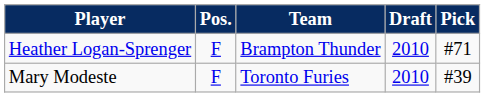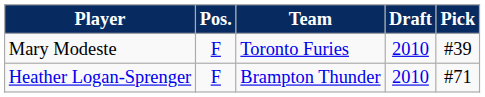 <table class="wikitable">
 <tr>
 <th scope="col" style="background:#072B61;color:white;">Player</th>
 <th scope="col" style="background:#072B61;color:white;">Pos.</th>
 <th scope="col" style="background:#072B61;color:white;">Team</th>
 <th scope="col" style="background:#072B61;color:white;">Draft</th>
 <th scope="col" style="background:#072B61;color:white;">Pick</th>
 </tr>
 <tr align="center" bgcolor="">
+<td align="left">Mary Modeste</td>
+<td><a href='#'>F</a></td>
+<td align="left"><a href='#'>Toronto Furies</a></td>
+<td><a href='#'>2010</a></td>
+<td>#39</td>
+</tr>
+<tr align="center" bgcolor="">
 <td align="left"><a href='#'>Heather Logan-Sprenger</a></td>
 <td><a href='#'>F</a></td>
 <td align="left"><a href='#'>Brampton Thunder</a></td>
 <td><a href='#'>2010</a></td>
 <td>#71</td>
 </tr>
-<tr align="center" bgcolor="">
-<td align="left">Mary Modeste</td>
-<td><a href='#'>F</a></td>
-<td align="left"><a href='#'>Toronto Furies</a></td>
-<td><a href='#'>2010</a></td>
-<td>#39</td>
-</tr>
 </table>
